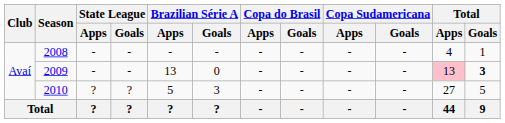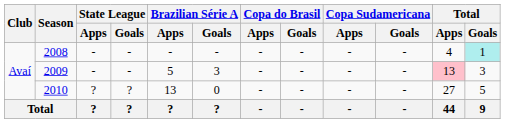 <table class="wikitable" style="text-align: center;">
 <tr>
 <th rowspan="2">Club</th>
 <th rowspan="2">Season</th>
 <th colspan="2">State League</th>
 <th colspan="2"><a href='#'>Brazilian Série A</a></th>
 <th colspan="2"><a href='#'>Copa do Brasil</a></th>
 <th colspan="2"><a href='#'>Copa Sudamericana</a></th>
 <th colspan="2">Total</th>
 </tr>
 <tr>
 <th>Apps</th>
 <th>Goals</th>
 <th>Apps</th>
 <th>Goals</th>
 <th>Apps</th>
 <th>Goals</th>
 <th>Apps</th>
 <th>Goals</th>
 <th>Apps</th>
 <th>Goals</th>
 </tr>
 <tr>
 <td rowspan="3" valign="center"><a href='#'>Avaí</a></td>
 <td><a href='#'>2008</a></td>
 <td>-</td>
 <td>-</td>
 <td>-</td>
 <td>-</td>
 <td>-</td>
 <td>-</td>
 <td>-</td>
 <td>-</td>
 <td>4</td>
-<td>1</td>
+<td style="background: paleturquoise;">1</td>
 </tr>
 <tr>
 <td><a href='#'>2009</a></td>
 <td>-</td>
 <td>-</td>
-<td>13</td>
-<td>0</td>
+<td>5</td>
+<td>3</td>
 <td>-</td>
 <td>-</td>
 <td>-</td>
 <td>-</td>
 <td style="background: pink;">13</td>
-<td><strong>3</strong></td>
+<td>3</td>
 </tr>
 <tr>
 <td><a href='#'>2010</a></td>
 <td>?</td>
 <td>?</td>
-<td>5</td>
-<td>3</td>
+<td>13</td>
+<td>0</td>
 <td>-</td>
 <td>-</td>
 <td>-</td>
 <td>-</td>
 <td>27</td>
 <td>5</td>
 </tr>
 <tr>
 <th colspan="2"><strong>Total</strong></th>
 <th>?</th>
 <th>?</th>
 <th>?</th>
 <th>?</th>
 <th>-</th>
 <th>-</th>
 <th>-</th>
 <th>-</th>
 <th>44</th>
 <th>9</th>
 </tr>
 </table>
